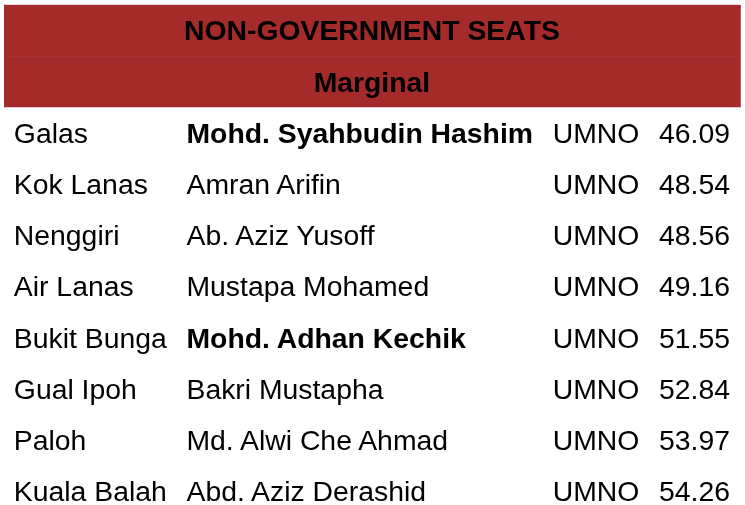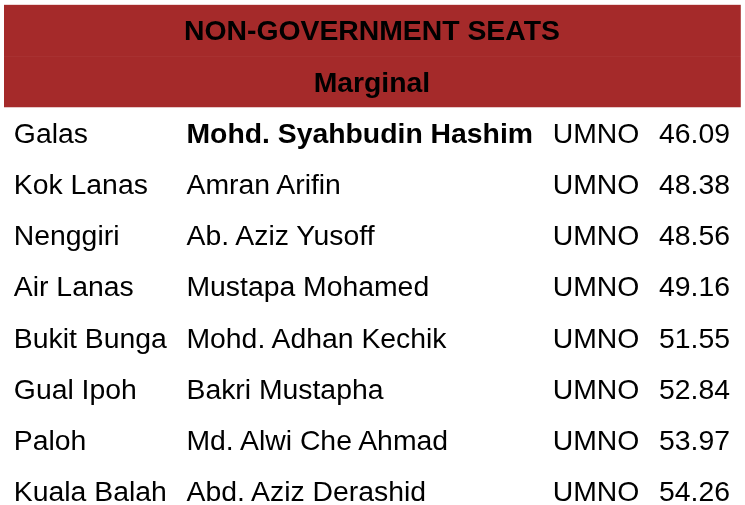 <table class="toccolours" cellpadding="5" cellspacing="0" style="float:left; margin-right:.5em; margin-top:.4em; font-size:90%;">
 <tr>
 <td colspan="4"  style="text-align:center; background:brown;"><span><strong>NON-GOVERNMENT SEATS</strong></span></td>
 </tr>
 <tr>
 <td colspan="4"  style="text-align:center; background:brown;"><span><strong>Marginal</strong></span></td>
 </tr>
 <tr>
 <td>Galas</td>
 <td><strong>Mohd. Syahbudin Hashim</strong></td>
 <td>UMNO</td>
 <td style="text-align:center;">46.09</td>
 </tr>
 <tr>
 <td>Kok Lanas</td>
 <td>Amran Arifin</td>
 <td>UMNO</td>
-<td style="text-align:center;">48.54</td>
+<td style="text-align:center;">48.38</td>
 </tr>
 <tr>
 <td>Nenggiri</td>
 <td>Ab. Aziz Yusoff</td>
 <td>UMNO</td>
 <td style="text-align:center;">48.56</td>
 </tr>
 <tr>
 <td>Air Lanas</td>
 <td>Mustapa Mohamed</td>
 <td>UMNO</td>
 <td style="text-align:center;">49.16</td>
 </tr>
 <tr>
 <td>Bukit Bunga</td>
-<td><strong>Mohd. Adhan Kechik</strong></td>
+<td>Mohd. Adhan Kechik</td>
 <td>UMNO</td>
 <td style="text-align:center;">51.55</td>
 </tr>
 <tr>
 <td>Gual Ipoh</td>
 <td>Bakri Mustapha</td>
 <td>UMNO</td>
 <td style="text-align:center;">52.84</td>
 </tr>
 <tr>
 <td>Paloh</td>
 <td>Md. Alwi Che Ahmad</td>
 <td>UMNO</td>
 <td style="text-align:center;">53.97</td>
 </tr>
 <tr>
 <td>Kuala Balah</td>
 <td>Abd. Aziz Derashid</td>
 <td>UMNO</td>
 <td style="text-align:center;">54.26</td>
 </tr>
 </table>
